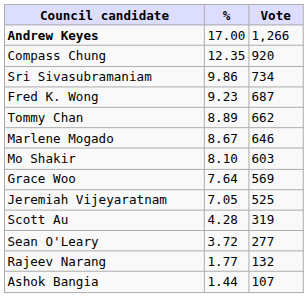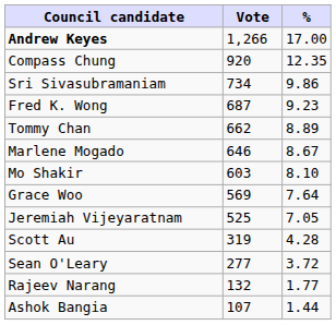 <table class="wikitable">
 <tr>
 <th style="background:#ddf; width:200px;">Council candidate</th>
+<th style="background:#ddf; width:50px;">Vote</th>
 <th style="background:#ddf; width:30px;">%</th>
-<th style="background:#ddf; width:50px;">Vote</th>
 </tr>
 <tr>
 <td><strong>Andrew Keyes</strong></td>
+<td>1,266</td>
 <td>17.00</td>
-<td>1,266</td>
 </tr>
 <tr>
 <td>Compass Chung</td>
+<td>920</td>
 <td>12.35</td>
-<td>920</td>
 </tr>
 <tr>
 <td>Sri Sivasubramaniam</td>
+<td>734</td>
 <td>9.86</td>
-<td>734</td>
 </tr>
 <tr>
 <td>Fred K. Wong</td>
+<td>687</td>
 <td>9.23</td>
-<td>687</td>
 </tr>
 <tr>
 <td>Tommy Chan</td>
+<td>662</td>
 <td>8.89</td>
-<td>662</td>
 </tr>
 <tr>
 <td>Marlene Mogado</td>
+<td>646</td>
 <td>8.67</td>
-<td>646</td>
 </tr>
 <tr>
 <td>Mo Shakir</td>
+<td>603</td>
 <td>8.10</td>
-<td>603</td>
 </tr>
 <tr>
 <td>Grace Woo</td>
+<td>569</td>
 <td>7.64</td>
-<td>569</td>
 </tr>
 <tr>
 <td>Jeremiah Vijeyaratnam</td>
+<td>525</td>
 <td>7.05</td>
-<td>525</td>
 </tr>
 <tr>
 <td>Scott Au</td>
+<td>319</td>
 <td>4.28</td>
-<td>319</td>
 </tr>
 <tr>
 <td>Sean O'Leary</td>
+<td>277</td>
 <td>3.72</td>
-<td>277</td>
 </tr>
 <tr>
 <td>Rajeev Narang</td>
+<td>132</td>
 <td>1.77</td>
-<td>132</td>
 </tr>
 <tr>
 <td>Ashok Bangia</td>
+<td>107</td>
 <td>1.44</td>
-<td>107</td>
 </tr>
 </table>
